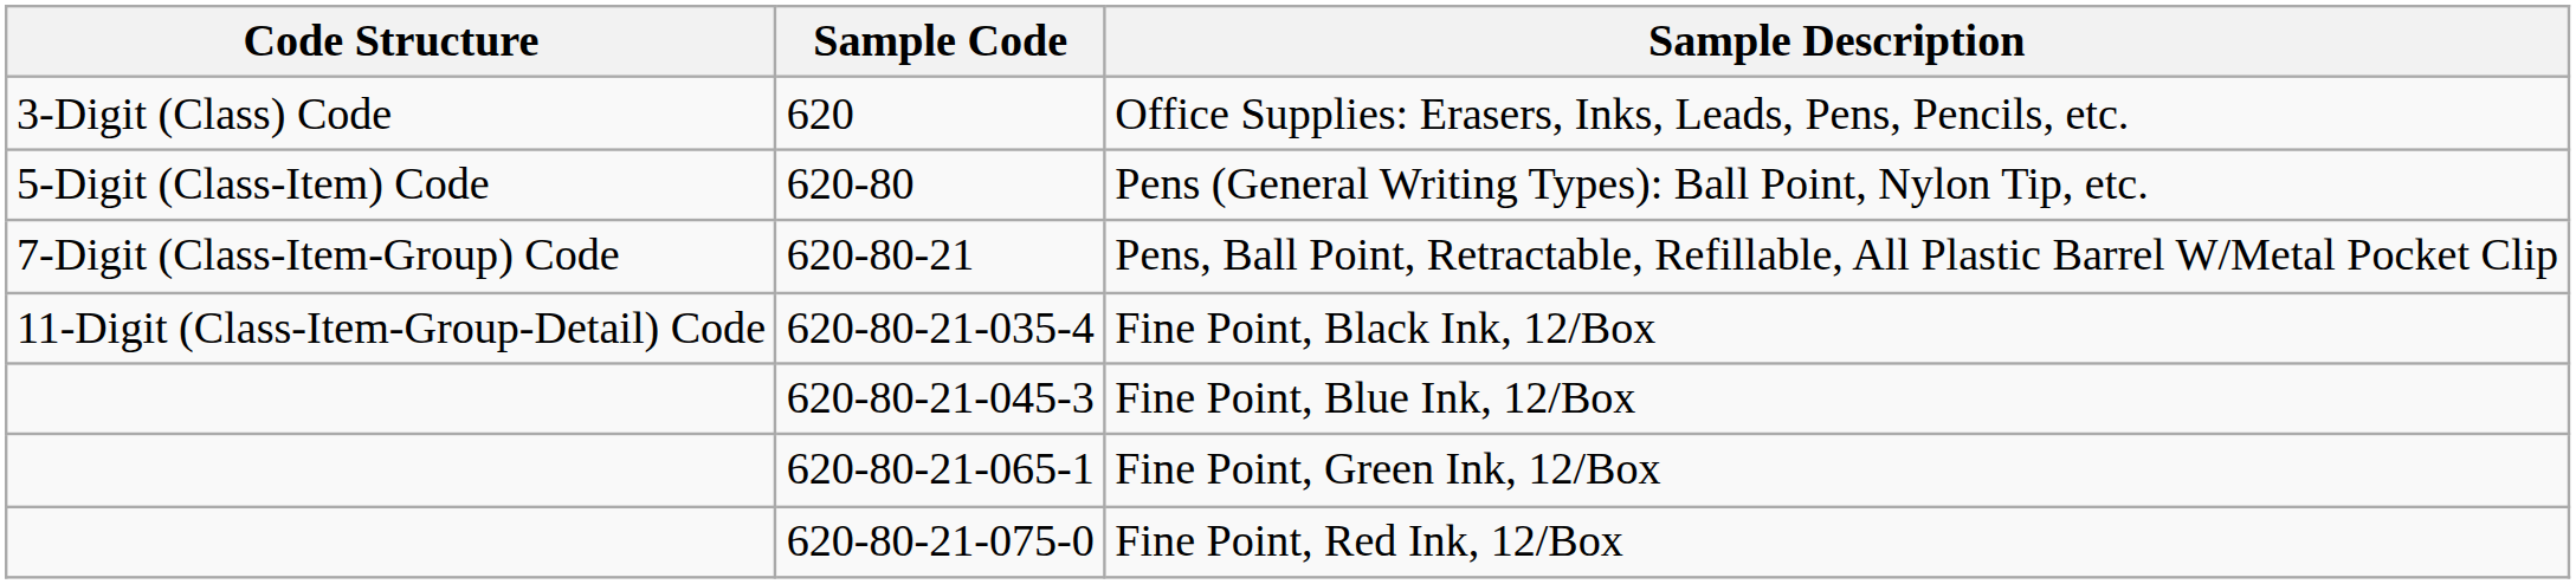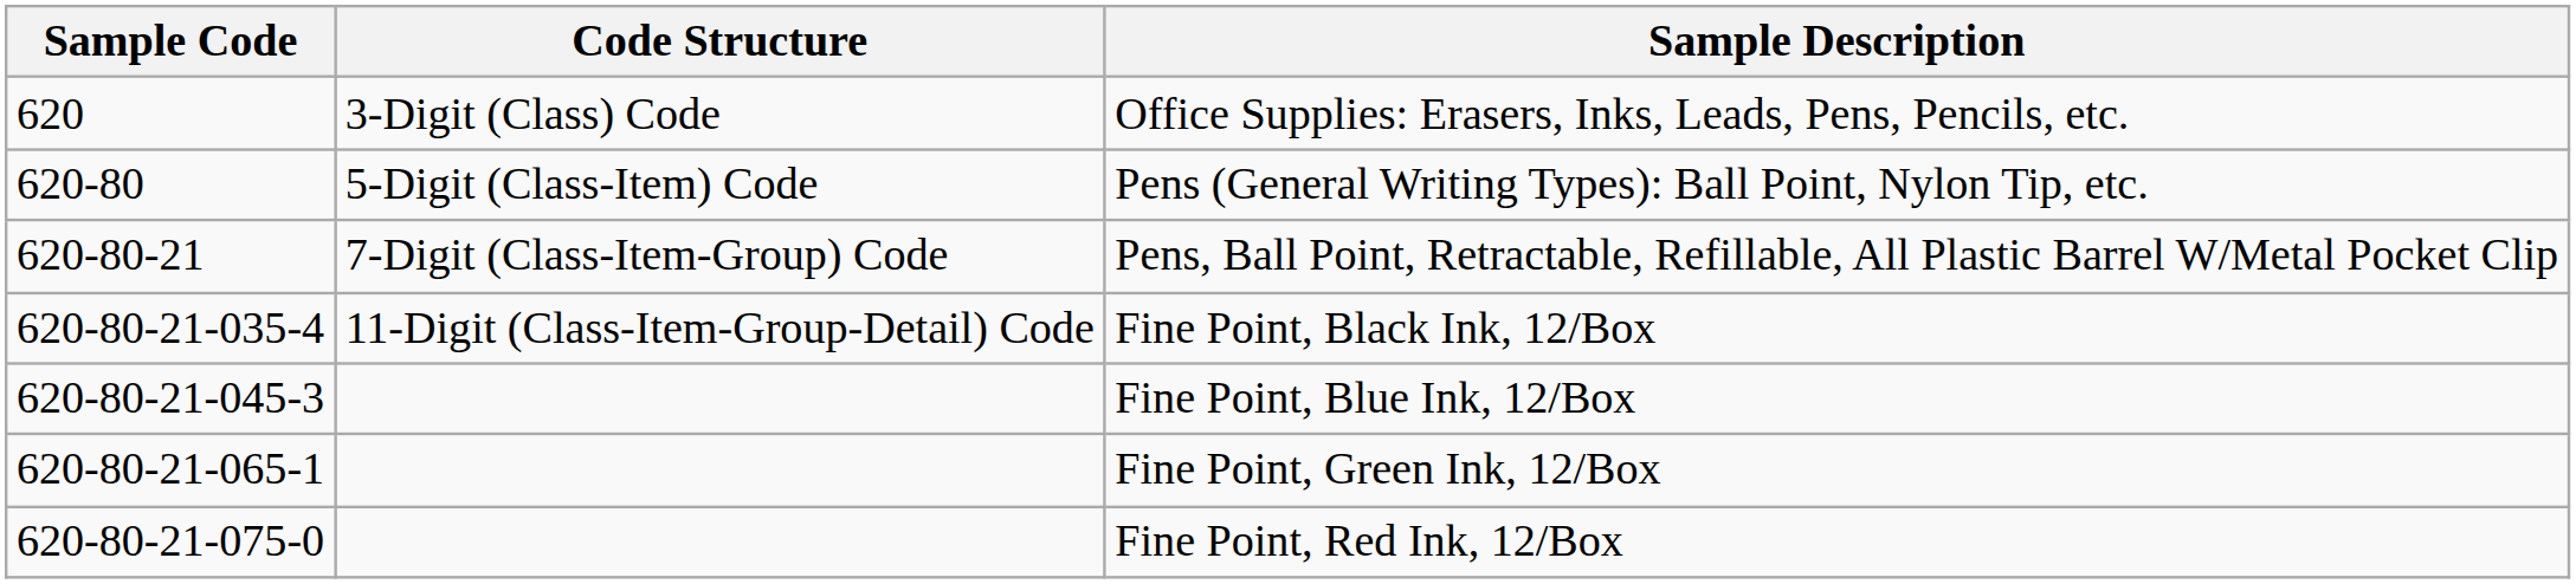 <table class="wikitable" border="1">
 <tr>
+<th><strong>Sample Code</strong></th>
 <th><strong>Code Structure</strong></th>
-<th><strong>Sample Code</strong></th>
 <th><strong>Sample Description</strong></th>
 </tr>
 <tr>
+<td>620</td>
 <td>3-Digit (Class) Code</td>
-<td>620</td>
 <td>Office Supplies: Erasers, Inks, Leads, Pens, Pencils, etc.</td>
 </tr>
 <tr>
+<td>620-80</td>
 <td>5-Digit (Class-Item) Code</td>
-<td>620-80</td>
 <td>Pens (General Writing Types): Ball Point, Nylon Tip, etc.</td>
 </tr>
 <tr>
+<td>620-80-21</td>
 <td>7-Digit (Class-Item-Group) Code</td>
-<td>620-80-21</td>
 <td>Pens, Ball Point, Retractable, Refillable, All Plastic Barrel W/Metal Pocket Clip</td>
 </tr>
 <tr>
+<td>620-80-21-035-4</td>
 <td>11-Digit (Class-Item-Group-Detail) Code</td>
-<td>620-80-21-035-4</td>
 <td>Fine Point, Black Ink, 12/Box</td>
 </tr>
 <tr>
+<td>620-80-21-045-3</td>
 <td></td>
-<td>620-80-21-045-3</td>
 <td>Fine Point, Blue Ink, 12/Box</td>
 </tr>
 <tr>
+<td>620-80-21-065-1</td>
 <td></td>
-<td>620-80-21-065-1</td>
 <td>Fine Point, Green Ink, 12/Box</td>
 </tr>
 <tr>
+<td>620-80-21-075-0</td>
 <td></td>
-<td>620-80-21-075-0</td>
 <td>Fine Point, Red Ink, 12/Box</td>
 </tr>
 </table>
